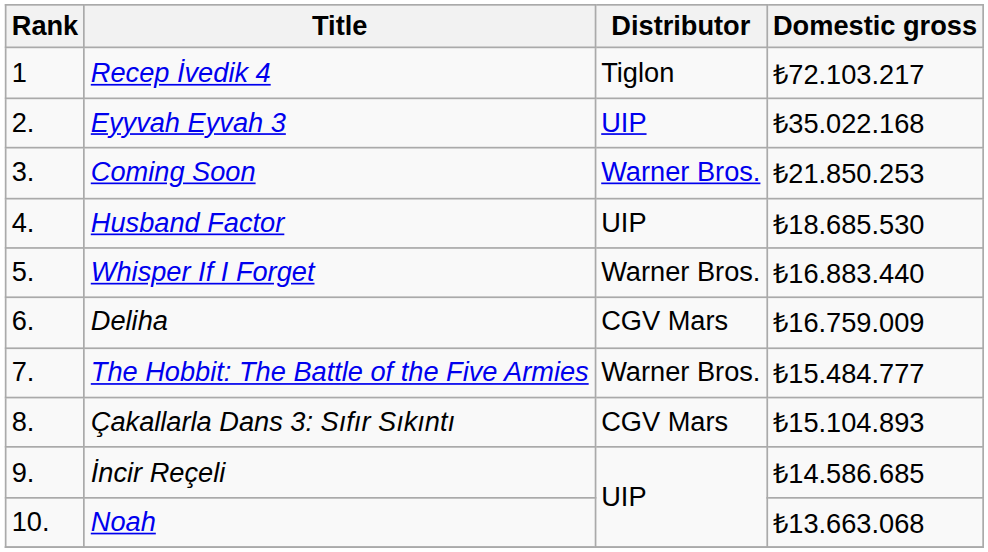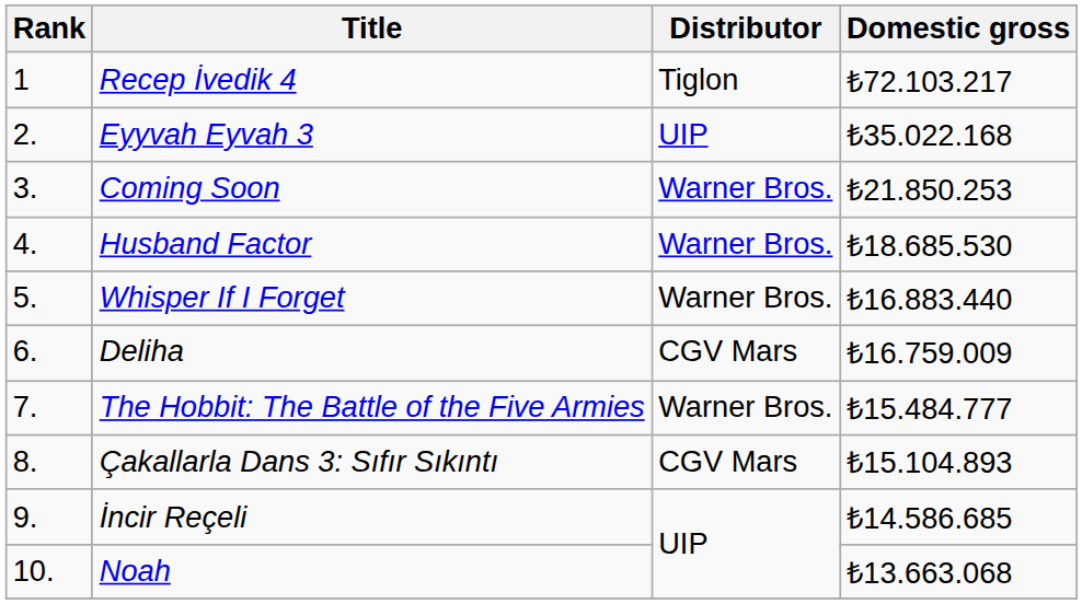 <table class="wikitable sortable" style="margin:auto; margin:auto;">
 <tr>
 <th>Rank</th>
 <th>Title</th>
 <th>Distributor</th>
 <th>Domestic gross</th>
 </tr>
 <tr>
 <td>1</td>
 <td><em><a href='#'>Recep İvedik 4</a></em></td>
 <td>Tiglon</td>
 <td>₺72.103.217</td>
 </tr>
 <tr>
 <td>2.</td>
 <td><em><a href='#'>Eyyvah Eyvah 3</a></em></td>
 <td><a href='#'>UIP</a></td>
 <td>₺35.022.168</td>
 </tr>
 <tr>
 <td>3.</td>
 <td><em><a href='#'>Coming Soon</a></em></td>
 <td><a href='#'>Warner Bros.</a></td>
 <td>₺21.850.253</td>
 </tr>
 <tr>
 <td>4.</td>
 <td><em><a href='#'>Husband Factor</a></em></td>
-<td>UIP</td>
+<td><a href='#'>Warner Bros.</a></td>
 <td>₺18.685.530</td>
 </tr>
 <tr>
 <td>5.</td>
 <td><em><a href='#'>Whisper If I Forget</a></em></td>
 <td>Warner Bros.</td>
 <td>₺16.883.440</td>
 </tr>
 <tr>
 <td>6.</td>
 <td><em>Deliha</em></td>
 <td>CGV Mars</td>
 <td>₺16.759.009</td>
 </tr>
 <tr>
 <td>7.</td>
 <td><em><a href='#'>The Hobbit: The Battle of the Five Armies</a></em></td>
 <td>Warner Bros.</td>
 <td>₺15.484.777</td>
 </tr>
 <tr>
 <td>8.</td>
 <td><em>Çakallarla Dans 3: Sıfır Sıkıntı</em></td>
 <td>CGV Mars</td>
 <td>₺15.104.893</td>
 </tr>
 <tr>
 <td>9.</td>
 <td><em>İncir Reçeli</em></td>
 <td rowspan="2">UIP</td>
 <td>₺14.586.685</td>
 </tr>
 <tr>
 <td>10.</td>
 <td><em><a href='#'>Noah</a></em></td>
 <td>₺13.663.068</td>
 </tr>
 <tr>
 </tr>
 </table>
